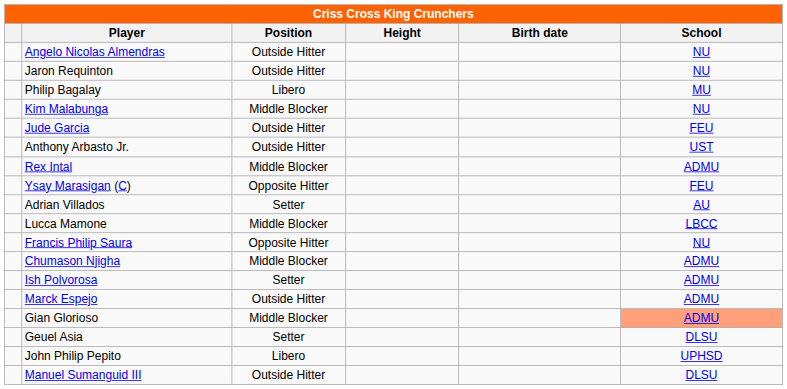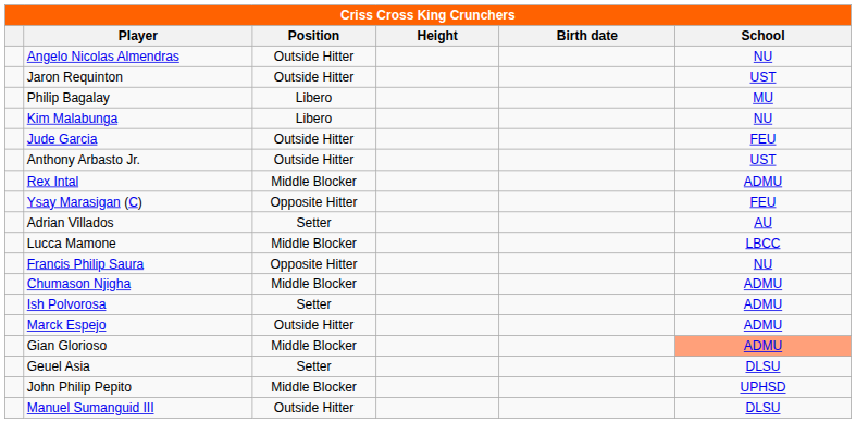 <table class="wikitable sortable" style="font-size:95%; text-align:left;">
 <tr>
 <th colspan="7" style= "background:#FF6201; color:white; text-align: center"><strong>Criss Cross King Crunchers</strong></th>
 </tr>
 <tr style="background:#FFFFFF;">
 <th style= "align=center; width:1em;"></th>
 <th style= "align=center;width:17em;">Player</th>
 <th style= "align=center; width:9em;">Position</th>
 <th style= "align=center; width:9em;">Height</th>
 <th style= "align=center; width:13em;">Birth date</th>
 <th style= "align=center; width:13em;">School</th>
 </tr>
 <tr align=center>
 <td></td>
 <td align=left><a href='#'>Angelo Nicolas Almendras</a></td>
 <td>Outside Hitter</td>
 <td></td>
 <td align=right></td>
 <td><a href='#'>NU</a></td>
 </tr>
 <tr align=center>
 <td></td>
 <td align=left>Jaron Requinton</td>
 <td>Outside Hitter</td>
 <td></td>
 <td align=right></td>
-<td><a href='#'>NU</a></td>
+<td><a href='#'>UST</a></td>
 </tr>
 <tr align=center>
 <td></td>
 <td align=left>Philip Bagalay</td>
 <td>Libero</td>
 <td></td>
 <td></td>
 <td><a href='#'>MU</a></td>
 </tr>
 <tr align=center>
 <td></td>
 <td align=left><a href='#'>Kim Malabunga</a></td>
-<td>Middle Blocker</td>
+<td>Libero</td>
 <td></td>
 <td align=right></td>
 <td><a href='#'>NU</a></td>
 </tr>
 <tr align=center>
 <td></td>
 <td align=left><a href='#'>Jude Garcia</a></td>
 <td>Outside Hitter</td>
 <td></td>
 <td align=right></td>
 <td><a href='#'>FEU</a></td>
 </tr>
 <tr align=center>
 <td></td>
 <td align=left>Anthony Arbasto Jr.</td>
 <td>Outside Hitter</td>
 <td></td>
 <td align=right></td>
 <td><a href='#'>UST</a></td>
 </tr>
 <tr align=center>
 <td></td>
 <td align=left><a href='#'>Rex Intal</a></td>
 <td>Middle Blocker</td>
 <td></td>
 <td align=right></td>
 <td><a href='#'>ADMU</a></td>
 </tr>
 <tr align=center>
 <td></td>
 <td align=left><a href='#'>Ysay Marasigan</a> (<a href='#'>C</a>)</td>
 <td>Opposite Hitter</td>
 <td></td>
 <td align=right></td>
 <td><a href='#'>FEU</a></td>
 </tr>
 <tr align=center>
 <td></td>
 <td align=left>Adrian Villados</td>
 <td>Setter</td>
 <td></td>
 <td></td>
 <td><a href='#'>AU</a></td>
 </tr>
 <tr align=center>
 <td></td>
 <td align=left>Lucca Mamone</td>
 <td>Middle Blocker</td>
 <td></td>
 <td></td>
 <td><a href='#'>LBCC</a></td>
 </tr>
 <tr align=center>
 <td></td>
 <td align=left><a href='#'>Francis Philip Saura</a></td>
 <td>Opposite Hitter</td>
 <td></td>
 <td align=right></td>
 <td><a href='#'>NU</a></td>
 </tr>
 <tr align=center>
 <td></td>
 <td align=left><a href='#'>Chumason Njigha</a></td>
 <td>Middle Blocker</td>
 <td></td>
 <td align=right></td>
 <td><a href='#'>ADMU</a></td>
 </tr>
 <tr align=center>
 <td></td>
 <td align=left><a href='#'>Ish Polvorosa</a></td>
 <td>Setter</td>
 <td></td>
 <td align=right></td>
 <td><a href='#'>ADMU</a></td>
 </tr>
 <tr align=center>
 <td></td>
 <td align=left><a href='#'>Marck Espejo</a></td>
 <td>Outside Hitter</td>
 <td></td>
 <td align=right></td>
 <td><a href='#'>ADMU</a></td>
 </tr>
 <tr align=center>
 <td></td>
 <td align=left>Gian Glorioso</td>
 <td>Middle Blocker</td>
 <td></td>
 <td></td>
 <td style="background: lightsalmon;"><a href='#'>ADMU</a></td>
 </tr>
 <tr align=center>
 <td></td>
 <td align=left>Geuel Asia</td>
 <td>Setter</td>
 <td></td>
 <td align=right></td>
 <td><a href='#'>DLSU</a></td>
 </tr>
 <tr align=center>
 <td></td>
 <td align=left>John Philip Pepito</td>
-<td>Libero</td>
+<td>Middle Blocker</td>
 <td></td>
 <td></td>
 <td><a href='#'>UPHSD</a></td>
 </tr>
 <tr align=center>
 <td></td>
 <td align=left><a href='#'>Manuel Sumanguid III</a></td>
 <td>Outside Hitter</td>
 <td></td>
 <td align=right></td>
 <td><a href='#'>DLSU</a></td>
 </tr>
 </table>
